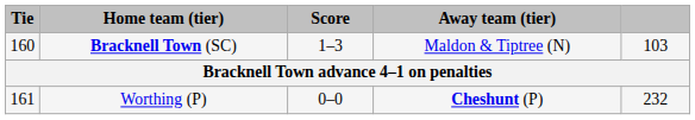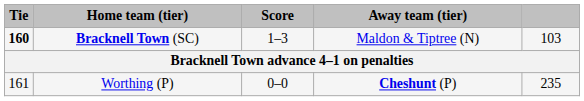 <table class="wikitable" style="width: 600px; background:WhiteSmoke; text-align:center; font-size:90%">
 <tr>
 <td scope="col" style="width:  5.00%; background:silver;"><strong>Tie</strong></td>
 <td scope="col" style="width: 36.25%; background:silver;"><strong>Home team (tier)</strong></td>
 <td scope="col" style="width: 12.50%; background:silver;"><strong>Score</strong></td>
 <td scope="col" style="width: 36.25%; background:silver;"><strong>Away team (tier)</strong></td>
 <td scope="col" style="width: 10.00%; background:silver;"><strong></strong></td>
 </tr>
 <tr>
-<td>160</td>
+<td><strong>160</strong></td>
 <td><strong><a href='#'>Bracknell Town</a></strong> (SC)</td>
 <td>1–3</td>
 <td><a href='#'>Maldon & Tiptree</a> (N)</td>
 <td>103</td>
 </tr>
 <tr>
 <th colspan="5">Bracknell Town advance 4–1 on penalties</th>
 </tr>
 <tr>
 <td>161</td>
 <td><a href='#'>Worthing</a> (P)</td>
 <td>0–0</td>
 <td><strong><a href='#'>Cheshunt</a></strong> (P)</td>
-<td>232</td>
+<td>235</td>
 </tr>
 </table>
